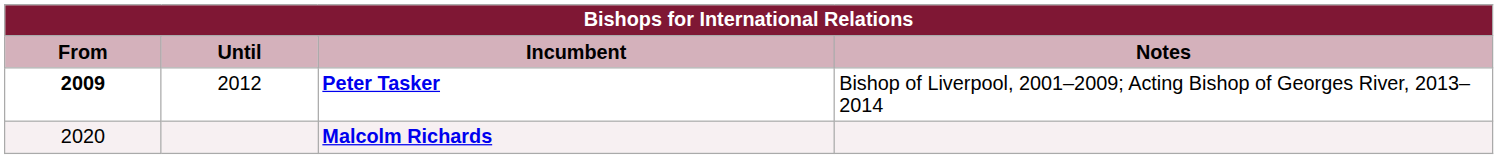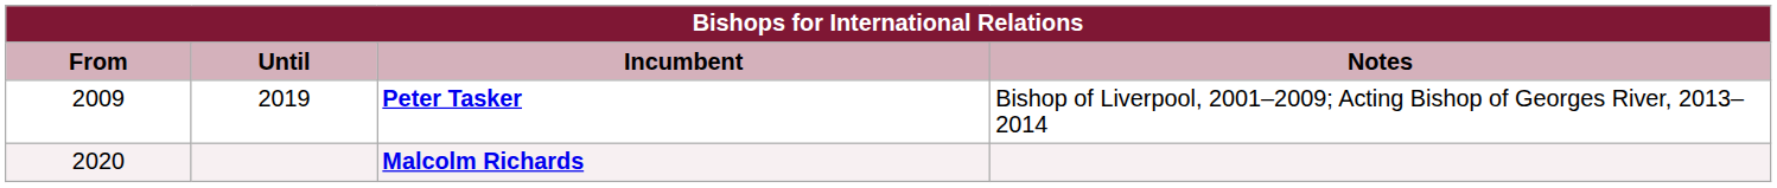 <table class="wikitable" style="width: 95%;">
 <tr>
 <th colspan="4" style="background-color: #7F1734; color: white;">Bishops for International Relations</th>
 </tr>
 <tr>
 <th style="background-color: #D4B1BB; width: 10%;">From</th>
 <th style="background-color: #D4B1BB; width: 10%;">Until</th>
 <th style="background-color: #D4B1BB; width: 33%;">Incumbent</th>
 <th style="background-color: #D4B1BB; width: 42%;">Notes</th>
 </tr>
 <tr valign="top" style="background-color: white;">
-<td style="text-align: center;"><strong>2009</strong></td>
-<td style="text-align: center;">2012</td>
+<td style="text-align: center;">2009</td>
+<td style="text-align: center;">2019</td>
 <td><strong><a href='#'>Peter Tasker</a></strong></td>
 <td>Bishop of Liverpool, 2001–2009; Acting Bishop of Georges River, 2013–2014</td>
 </tr>
 <tr valign="top" style="background-color: #F7F0F2;">
 <td style="text-align: center;">2020</td>
 <td style="text-align: center;"></td>
 <td><strong><a href='#'>Malcolm Richards</a></strong></td>
 <td></td>
 </tr>
 </table>
